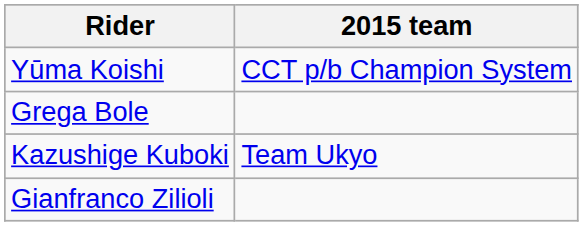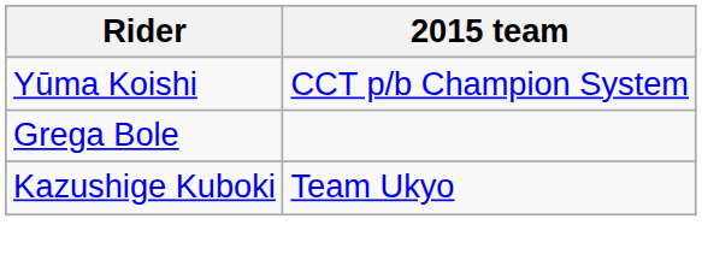 <table class="wikitable">
 <tr>
 <th>Rider</th>
 <th>2015 team</th>
 </tr>
 <tr>
 <td><a href='#'>Yūma Koishi</a></td>
 <td><a href='#'>CCT p/b Champion System</a></td>
 </tr>
 <tr>
 <td><a href='#'>Grega Bole</a></td>
 <td></td>
 </tr>
 <tr>
 <td><a href='#'>Kazushige Kuboki</a></td>
 <td><a href='#'>Team Ukyo</a></td>
 </tr>
-<tr>
-<td><a href='#'>Gianfranco Zilioli</a></td>
-<td></td>
-</tr>
 </table>
